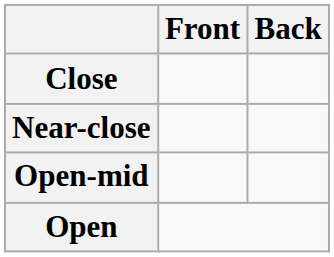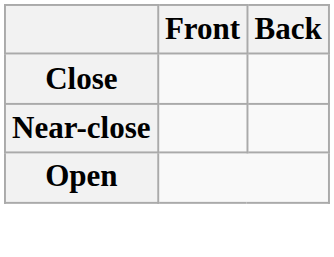 <table class="wikitable" style="text-align:center;">
 <tr>
 <th></th>
 <th>Front</th>
 <th>Back</th>
 </tr>
 <tr>
 <th>Close</th>
 <td></td>
 <td></td>
 </tr>
 <tr>
 <th>Near-close</th>
 <td></td>
 <td></td>
 </tr>
 <tr>
-<th>Open-mid</th>
-<td></td>
-<td></td>
-</tr>
-<tr>
 <th>Open</th>
 <td colspan=2></td>
 </tr>
 </table>
